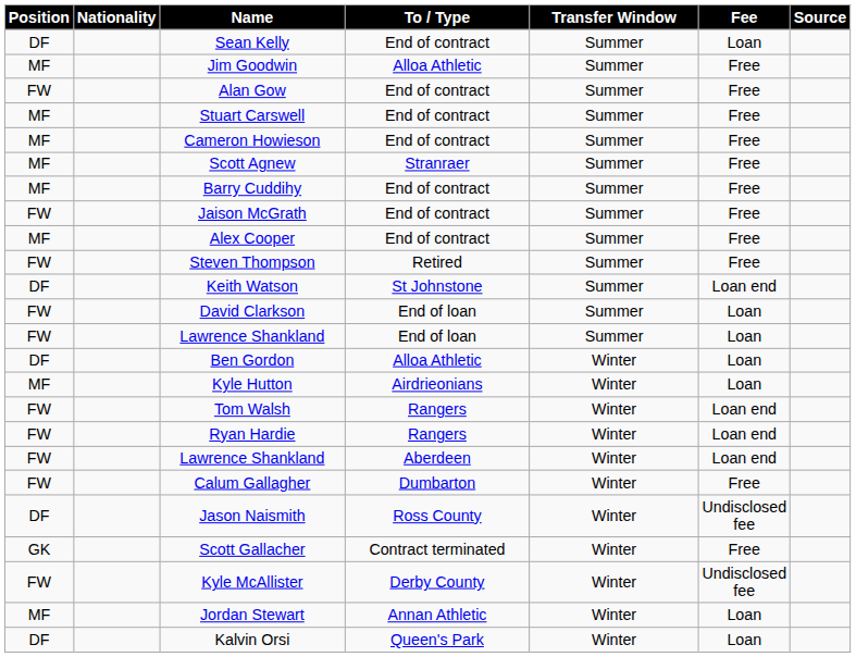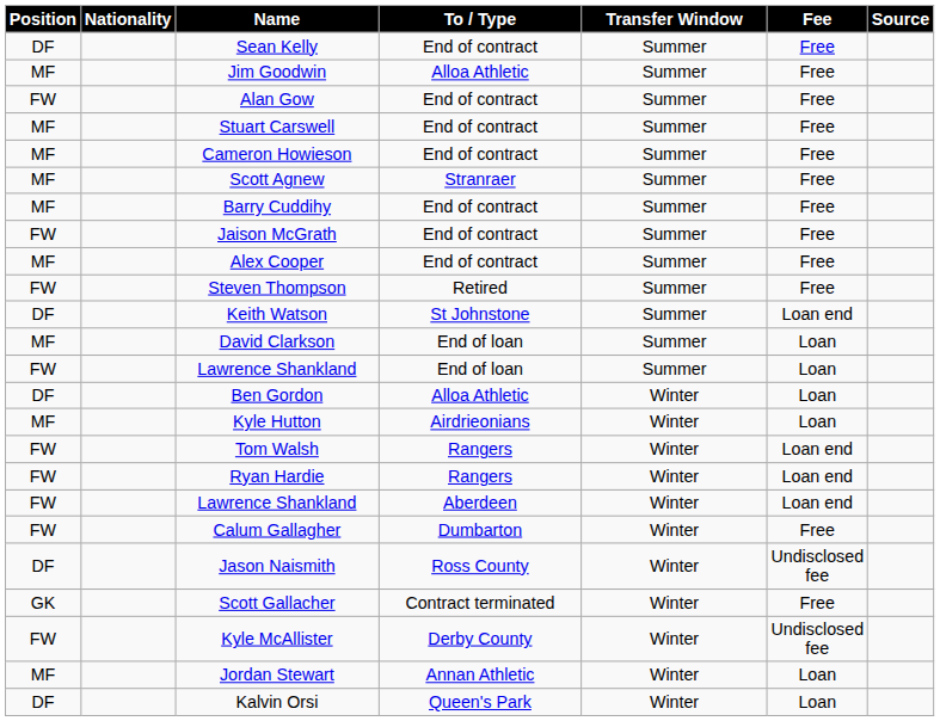 <table class="wikitable"  style="text-align:center; font-size:90%; ">
 <tr>
 <th style="background:#000000; color:white; width:50px;">Position</th>
 <th style="background:#000000; color:white; width:50px;">Nationality</th>
 <th style="background:#000000; color:white; width:165px;">Name</th>
 <th style="background:#000000; color:white; width:165px;">To / Type</th>
 <th style="background:#000000; color:white; width:150px;">Transfer Window</th>
 <th style="background:#000000; color:white; width:70px;">Fee</th>
 <th style="background:#000000; color:white; width:25px;">Source</th>
 </tr>
 <tr>
 <td>DF</td>
 <td></td>
 <td><a href='#'>Sean Kelly</a></td>
 <td>End of contract</td>
 <td>Summer</td>
-<td>Loan</td>
+<td><a href='#'>Free</a></td>
 <td></td>
 </tr>
 <tr>
 <td>MF</td>
 <td></td>
 <td><a href='#'>Jim Goodwin</a></td>
 <td><a href='#'>Alloa Athletic</a></td>
 <td>Summer</td>
 <td>Free</td>
 <td></td>
 </tr>
 <tr>
 <td>FW</td>
 <td></td>
 <td><a href='#'>Alan Gow</a></td>
 <td>End of contract</td>
 <td>Summer</td>
 <td>Free</td>
 <td></td>
 </tr>
 <tr>
 <td>MF</td>
 <td></td>
 <td><a href='#'>Stuart Carswell</a></td>
 <td>End of contract</td>
 <td>Summer</td>
 <td>Free</td>
 <td></td>
 </tr>
 <tr>
 <td>MF</td>
 <td></td>
 <td><a href='#'>Cameron Howieson</a></td>
 <td>End of contract</td>
 <td>Summer</td>
 <td>Free</td>
 <td></td>
 </tr>
 <tr>
 <td>MF</td>
 <td></td>
 <td><a href='#'>Scott Agnew</a></td>
 <td><a href='#'>Stranraer</a></td>
 <td>Summer</td>
 <td>Free</td>
 <td></td>
 </tr>
 <tr>
 <td>MF</td>
 <td></td>
 <td><a href='#'>Barry Cuddihy</a></td>
 <td>End of contract</td>
 <td>Summer</td>
 <td>Free</td>
 <td></td>
 </tr>
 <tr>
 <td>FW</td>
 <td></td>
 <td><a href='#'>Jaison McGrath</a></td>
 <td>End of contract</td>
 <td>Summer</td>
 <td>Free</td>
 <td></td>
 </tr>
 <tr>
 <td>MF</td>
 <td></td>
 <td><a href='#'>Alex Cooper</a></td>
 <td>End of contract</td>
 <td>Summer</td>
 <td>Free</td>
 <td></td>
 </tr>
 <tr>
 <td>FW</td>
 <td></td>
 <td><a href='#'>Steven Thompson</a></td>
 <td>Retired</td>
 <td>Summer</td>
 <td>Free</td>
 <td></td>
 </tr>
 <tr>
 <td>DF</td>
 <td></td>
 <td><a href='#'>Keith Watson</a></td>
 <td><a href='#'>St Johnstone</a></td>
 <td>Summer</td>
 <td>Loan end</td>
 <td></td>
 </tr>
 <tr>
-<td>FW</td>
+<td>MF</td>
 <td></td>
 <td><a href='#'>David Clarkson</a></td>
 <td>End of loan</td>
 <td>Summer</td>
 <td>Loan</td>
 <td></td>
 </tr>
 <tr>
 <td>FW</td>
 <td></td>
 <td><a href='#'>Lawrence Shankland</a></td>
 <td>End of loan</td>
 <td>Summer</td>
 <td>Loan</td>
 <td></td>
 </tr>
 <tr>
 <td>DF</td>
 <td></td>
 <td><a href='#'>Ben Gordon</a></td>
 <td><a href='#'>Alloa Athletic</a></td>
 <td>Winter</td>
 <td>Loan</td>
 <td></td>
 </tr>
 <tr>
 <td>MF</td>
 <td></td>
 <td><a href='#'>Kyle Hutton</a></td>
 <td><a href='#'>Airdrieonians</a></td>
 <td>Winter</td>
 <td>Loan</td>
 <td></td>
 </tr>
 <tr>
 <td>FW</td>
 <td></td>
 <td><a href='#'>Tom Walsh</a></td>
 <td><a href='#'>Rangers</a></td>
 <td>Winter</td>
 <td>Loan end</td>
 <td></td>
 </tr>
 <tr>
 <td>FW</td>
 <td></td>
 <td><a href='#'>Ryan Hardie</a></td>
 <td><a href='#'>Rangers</a></td>
 <td>Winter</td>
 <td>Loan end</td>
 <td></td>
 </tr>
 <tr>
 <td>FW</td>
 <td></td>
 <td><a href='#'>Lawrence Shankland</a></td>
 <td><a href='#'>Aberdeen</a></td>
 <td>Winter</td>
 <td>Loan end</td>
 <td></td>
 </tr>
 <tr>
 <td>FW</td>
 <td></td>
 <td><a href='#'>Calum Gallagher</a></td>
 <td><a href='#'>Dumbarton</a></td>
 <td>Winter</td>
 <td>Free</td>
 <td></td>
 </tr>
 <tr>
 <td>DF</td>
 <td></td>
 <td><a href='#'>Jason Naismith</a></td>
 <td><a href='#'>Ross County</a></td>
 <td>Winter</td>
 <td>Undisclosed fee</td>
 <td></td>
 </tr>
 <tr>
 <td>GK</td>
 <td></td>
 <td><a href='#'>Scott Gallacher</a></td>
 <td>Contract terminated</td>
 <td>Winter</td>
 <td>Free</td>
 <td></td>
 </tr>
 <tr>
 <td>FW</td>
 <td></td>
 <td><a href='#'>Kyle McAllister</a></td>
 <td><a href='#'>Derby County</a></td>
 <td>Winter</td>
 <td>Undisclosed fee</td>
 <td></td>
 </tr>
 <tr>
 <td>MF</td>
 <td></td>
 <td><a href='#'>Jordan Stewart</a></td>
 <td><a href='#'>Annan Athletic</a></td>
 <td>Winter</td>
 <td>Loan</td>
 <td></td>
 </tr>
 <tr>
 <td>DF</td>
 <td></td>
 <td>Kalvin Orsi</td>
 <td><a href='#'>Queen's Park</a></td>
 <td>Winter</td>
 <td>Loan</td>
 <td></td>
 </tr>
 </table>
